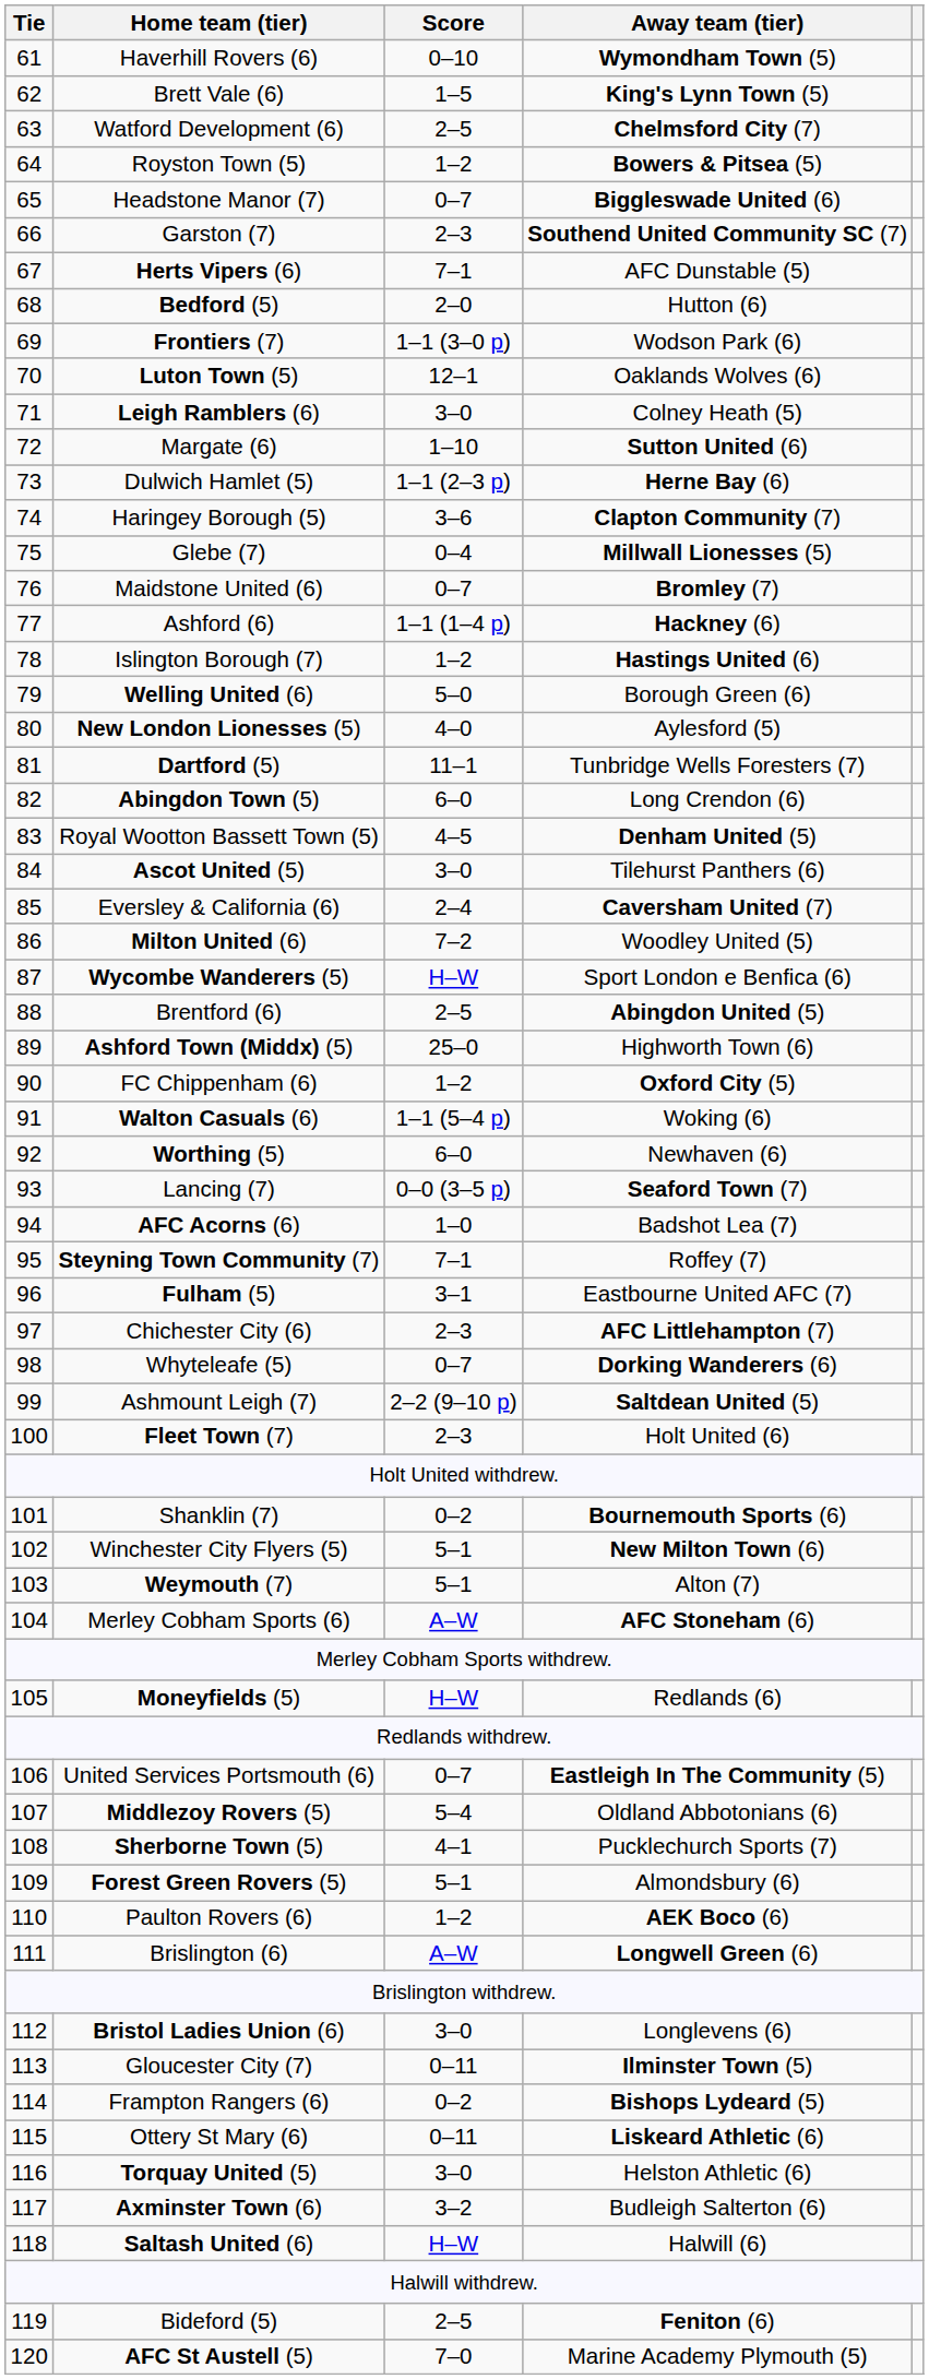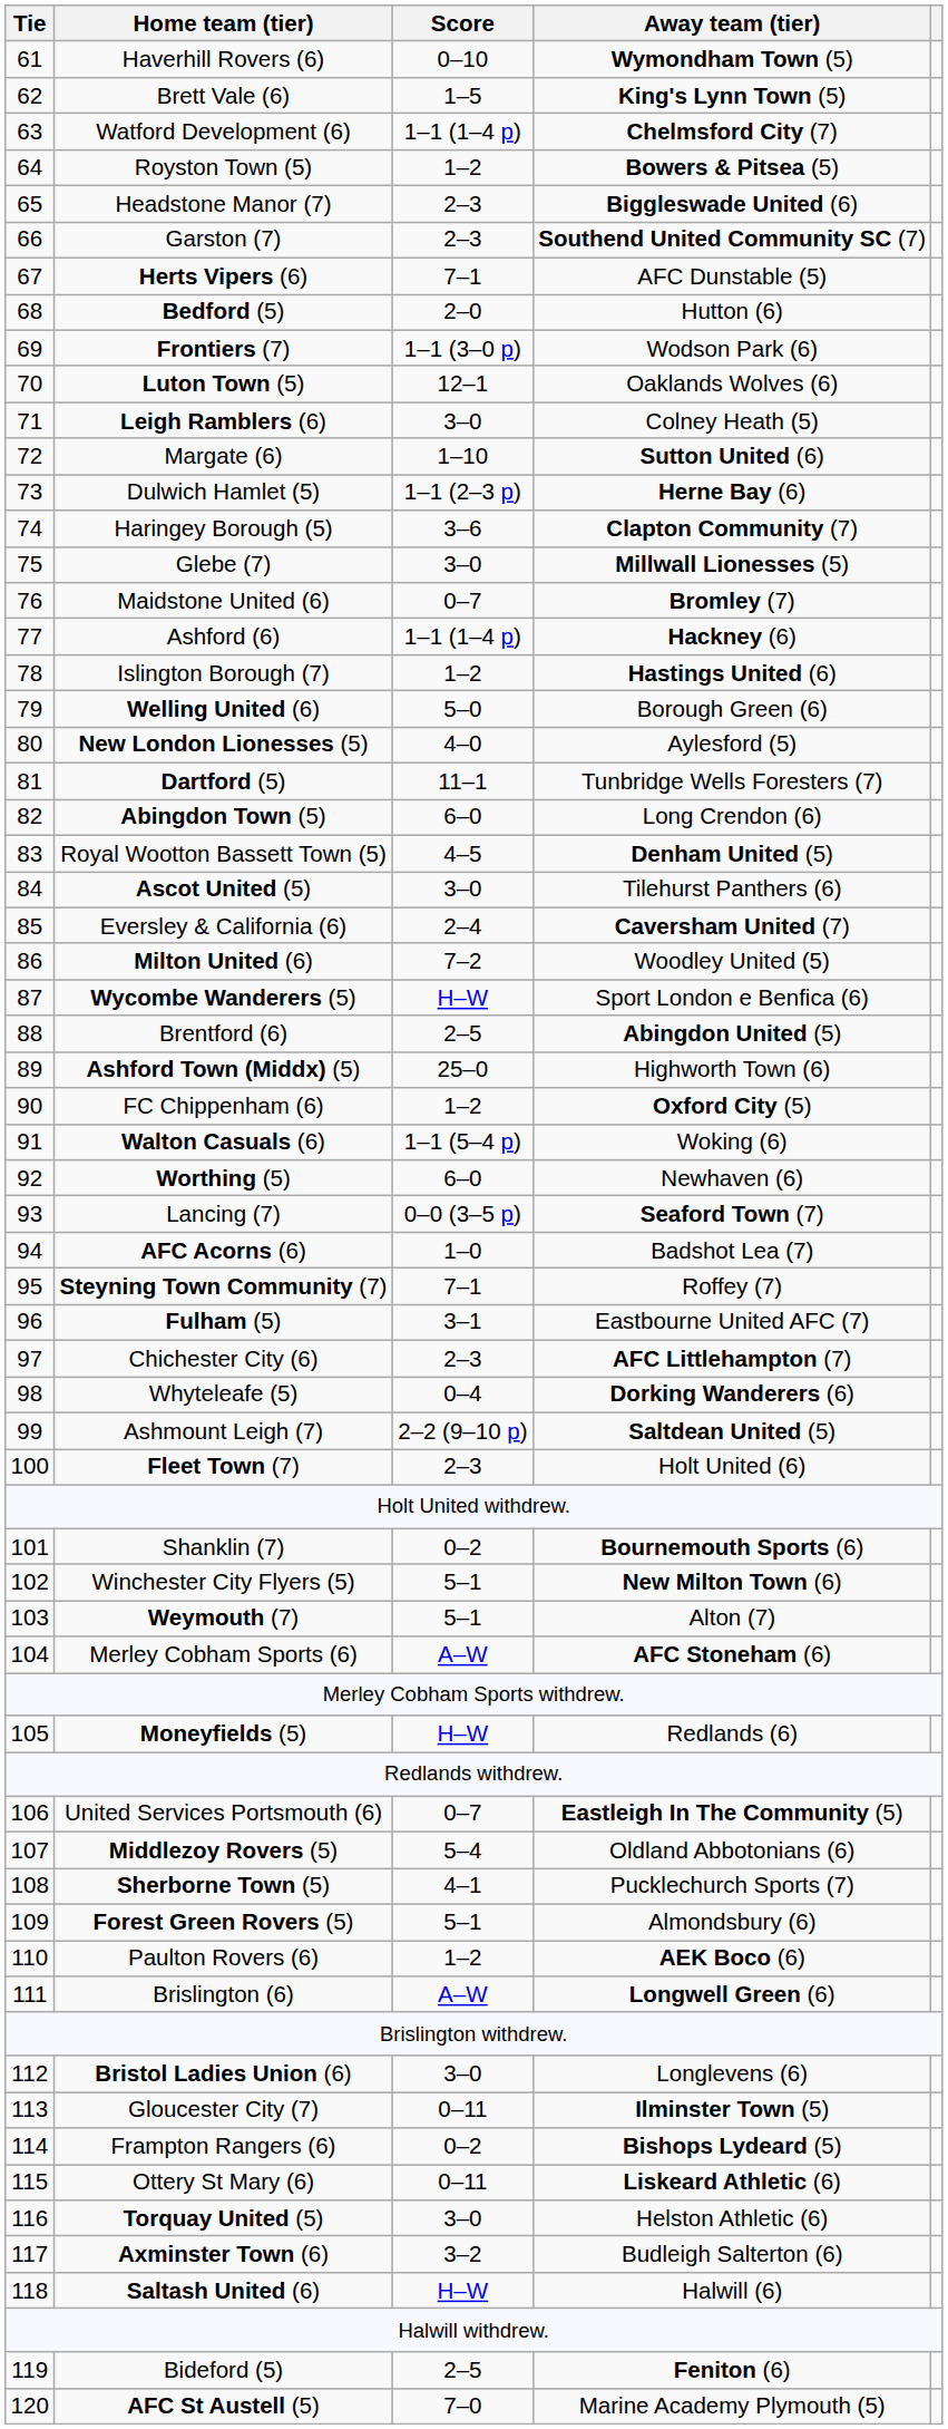 <table class="wikitable" style="text-align:center; font-size:85%">
 <tr>
 <th>Tie</th>
 <th>Home team (tier)</th>
 <th>Score</th>
 <th>Away team (tier)</th>
 <th></th>
 </tr>
 <tr>
 <td>61</td>
 <td>Haverhill Rovers (6)</td>
 <td>0–10</td>
 <td><strong>Wymondham Town</strong> (5)</td>
 <td></td>
 </tr>
 <tr>
 <td>62</td>
 <td>Brett Vale (6)</td>
 <td>1–5</td>
 <td><strong>King's Lynn Town</strong> (5)</td>
 <td></td>
 </tr>
 <tr>
 <td>63</td>
 <td>Watford Development (6)</td>
-<td>2–5</td>
+<td>1–1 (1–4 <a href='#'>p</a>)</td>
 <td><strong>Chelmsford City</strong> (7)</td>
 <td></td>
 </tr>
 <tr>
 <td>64</td>
 <td>Royston Town (5)</td>
 <td>1–2</td>
 <td><strong>Bowers & Pitsea</strong> (5)</td>
 <td></td>
 </tr>
 <tr>
 <td>65</td>
 <td>Headstone Manor (7)</td>
-<td>0–7</td>
+<td>2–3</td>
 <td><strong>Biggleswade United</strong> (6)</td>
 <td></td>
 </tr>
 <tr>
 <td>66</td>
 <td>Garston (7)</td>
 <td>2–3</td>
 <td><strong>Southend United Community SC</strong> (7)</td>
 <td></td>
 </tr>
 <tr>
 <td>67</td>
 <td><strong>Herts Vipers</strong> (6)</td>
 <td>7–1</td>
 <td>AFC Dunstable (5)</td>
 <td></td>
 </tr>
 <tr>
 <td>68</td>
 <td><strong>Bedford</strong> (5)</td>
 <td>2–0</td>
 <td>Hutton (6)</td>
 <td></td>
 </tr>
 <tr>
 <td>69</td>
 <td><strong>Frontiers</strong> (7)</td>
 <td>1–1 (3–0 <a href='#'>p</a>)</td>
 <td>Wodson Park (6)</td>
 <td></td>
 </tr>
 <tr>
 <td>70</td>
 <td><strong>Luton Town</strong> (5)</td>
 <td>12–1</td>
 <td>Oaklands Wolves (6)</td>
 <td></td>
 </tr>
 <tr>
 <td>71</td>
 <td><strong>Leigh Ramblers</strong> (6)</td>
 <td>3–0</td>
 <td>Colney Heath (5)</td>
 <td></td>
 </tr>
 <tr>
 <td>72</td>
 <td>Margate (6)</td>
 <td>1–10</td>
 <td><strong>Sutton United</strong> (6)</td>
 <td></td>
 </tr>
 <tr>
 <td>73</td>
 <td>Dulwich Hamlet (5)</td>
 <td>1–1 (2–3 <a href='#'>p</a>)</td>
 <td><strong>Herne Bay</strong> (6)</td>
 <td></td>
 </tr>
 <tr>
 <td>74</td>
 <td>Haringey Borough (5)</td>
 <td>3–6</td>
 <td><strong>Clapton Community</strong> (7)</td>
 <td></td>
 </tr>
 <tr>
 <td>75</td>
 <td>Glebe (7)</td>
-<td>0–4</td>
+<td>3–0</td>
 <td><strong>Millwall Lionesses</strong> (5)</td>
 <td></td>
 </tr>
 <tr>
 <td>76</td>
 <td>Maidstone United (6)</td>
 <td>0–7</td>
 <td><strong>Bromley</strong> (7)</td>
 <td></td>
 </tr>
 <tr>
 <td>77</td>
 <td>Ashford (6)</td>
 <td>1–1 (1–4 <a href='#'>p</a>)</td>
 <td><strong>Hackney</strong> (6)</td>
 <td></td>
 </tr>
 <tr>
 <td>78</td>
 <td>Islington Borough (7)</td>
 <td>1–2</td>
 <td><strong>Hastings United</strong> (6)</td>
 <td></td>
 </tr>
 <tr>
 <td>79</td>
 <td><strong>Welling United</strong> (6)</td>
 <td>5–0</td>
 <td>Borough Green (6)</td>
 <td></td>
 </tr>
 <tr>
 <td>80</td>
 <td><strong>New London Lionesses</strong> (5)</td>
 <td>4–0</td>
 <td>Aylesford (5)</td>
 <td></td>
 </tr>
 <tr>
 <td>81</td>
 <td><strong>Dartford</strong> (5)</td>
 <td>11–1</td>
 <td>Tunbridge Wells Foresters (7)</td>
 <td></td>
 </tr>
 <tr>
 <td>82</td>
 <td><strong>Abingdon Town</strong> (5)</td>
 <td>6–0</td>
 <td>Long Crendon (6)</td>
 <td></td>
 </tr>
 <tr>
 <td>83</td>
 <td>Royal Wootton Bassett Town (5)</td>
 <td>4–5</td>
 <td><strong>Denham United</strong> (5)</td>
 <td></td>
 </tr>
 <tr>
 <td>84</td>
 <td><strong>Ascot United</strong> (5)</td>
 <td>3–0</td>
 <td>Tilehurst Panthers (6)</td>
 <td></td>
 </tr>
 <tr>
 <td>85</td>
 <td>Eversley & California (6)</td>
 <td>2–4</td>
 <td><strong>Caversham United</strong> (7)</td>
 <td></td>
 </tr>
 <tr>
 <td>86</td>
 <td><strong>Milton United</strong> (6)</td>
 <td>7–2</td>
 <td>Woodley United (5)</td>
 <td></td>
 </tr>
 <tr>
 <td>87</td>
 <td><strong>Wycombe Wanderers</strong> (5)</td>
 <td><a href='#'>H–W</a></td>
 <td>Sport London e Benfica (6)</td>
 <td></td>
 </tr>
 <tr>
 <td>88</td>
 <td>Brentford (6)</td>
 <td>2–5</td>
 <td><strong>Abingdon United</strong> (5)</td>
 <td></td>
 </tr>
 <tr>
 <td>89</td>
 <td><strong>Ashford Town (Middx)</strong> (5)</td>
 <td>25–0</td>
 <td>Highworth Town (6)</td>
 <td></td>
 </tr>
 <tr>
 <td>90</td>
 <td>FC Chippenham (6)</td>
 <td>1–2</td>
 <td><strong>Oxford City</strong> (5)</td>
 <td></td>
 </tr>
 <tr>
 <td>91</td>
 <td><strong>Walton Casuals</strong> (6)</td>
 <td>1–1 (5–4 <a href='#'>p</a>)</td>
 <td>Woking (6)</td>
 <td></td>
 </tr>
 <tr>
 <td>92</td>
 <td><strong>Worthing</strong> (5)</td>
 <td>6–0</td>
 <td>Newhaven (6)</td>
 <td></td>
 </tr>
 <tr>
 <td>93</td>
 <td>Lancing (7)</td>
 <td>0–0 (3–5 <a href='#'>p</a>)</td>
 <td><strong>Seaford Town</strong> (7)</td>
 <td></td>
 </tr>
 <tr>
 <td>94</td>
 <td><strong>AFC Acorns</strong> (6)</td>
 <td>1–0</td>
 <td>Badshot Lea (7)</td>
 <td></td>
 </tr>
 <tr>
 <td>95</td>
 <td><strong>Steyning Town Community</strong> (7)</td>
 <td>7–1</td>
 <td>Roffey (7)</td>
 <td></td>
 </tr>
 <tr>
 <td>96</td>
 <td><strong>Fulham</strong> (5)</td>
 <td>3–1</td>
 <td>Eastbourne United AFC (7)</td>
 <td></td>
 </tr>
 <tr>
 <td>97</td>
 <td>Chichester City (6)</td>
 <td>2–3</td>
 <td><strong>AFC Littlehampton</strong> (7)</td>
 <td></td>
 </tr>
 <tr>
 <td>98</td>
 <td>Whyteleafe (5)</td>
-<td>0–7</td>
+<td>0–4</td>
 <td><strong>Dorking Wanderers</strong> (6)</td>
 <td></td>
 </tr>
 <tr>
 <td>99</td>
 <td>Ashmount Leigh (7)</td>
 <td>2–2 (9–10 <a href='#'>p</a>)</td>
 <td><strong>Saltdean United</strong> (5)</td>
 <td></td>
 </tr>
 <tr>
 <td>100</td>
 <td><strong>Fleet Town</strong> (7)</td>
 <td>2–3</td>
 <td>Holt United (6)</td>
 <td></td>
 </tr>
 <tr>
 <td colspan="5" style="background:GhostWhite; height:20px; text-align:center; font-size:90%">Holt United withdrew.</td>
 </tr>
 <tr>
 <td>101</td>
 <td>Shanklin (7)</td>
 <td>0–2</td>
 <td><strong>Bournemouth Sports</strong> (6)</td>
 <td></td>
 </tr>
 <tr>
 <td>102</td>
 <td>Winchester City Flyers (5)</td>
 <td>5–1</td>
 <td><strong>New Milton Town</strong> (6)</td>
 <td></td>
 </tr>
 <tr>
 <td>103</td>
 <td><strong>Weymouth</strong> (7)</td>
 <td>5–1</td>
 <td>Alton (7)</td>
 <td></td>
 </tr>
 <tr>
 <td>104</td>
 <td>Merley Cobham Sports (6)</td>
 <td><a href='#'>A–W</a></td>
 <td><strong>AFC Stoneham</strong> (6)</td>
 <td></td>
 </tr>
 <tr>
 <td colspan="5" style="background:GhostWhite; height:20px; text-align:center; font-size:90%">Merley Cobham Sports withdrew.</td>
 </tr>
 <tr>
 <td>105</td>
 <td><strong>Moneyfields</strong> (5)</td>
 <td><a href='#'>H–W</a></td>
 <td>Redlands (6)</td>
 <td></td>
 </tr>
 <tr>
 <td colspan="5" style="background:GhostWhite; height:20px; text-align:center; font-size:90%">Redlands withdrew.</td>
 </tr>
 <tr>
 <td>106</td>
 <td>United Services Portsmouth (6)</td>
 <td>0–7</td>
 <td><strong>Eastleigh In The Community</strong> (5)</td>
 <td></td>
 </tr>
 <tr>
 <td>107</td>
 <td><strong>Middlezoy Rovers</strong> (5)</td>
 <td>5–4</td>
 <td>Oldland Abbotonians (6)</td>
 <td></td>
 </tr>
 <tr>
 <td>108</td>
 <td><strong>Sherborne Town</strong> (5)</td>
 <td>4–1</td>
 <td>Pucklechurch Sports (7)</td>
 <td></td>
 </tr>
 <tr>
 <td>109</td>
 <td><strong>Forest Green Rovers</strong> (5)</td>
 <td>5–1</td>
 <td>Almondsbury (6)</td>
 <td></td>
 </tr>
 <tr>
 <td>110</td>
 <td>Paulton Rovers (6)</td>
 <td>1–2</td>
 <td><strong>AEK Boco</strong> (6)</td>
 <td></td>
 </tr>
 <tr>
 <td>111</td>
 <td>Brislington (6)</td>
 <td><a href='#'>A–W</a></td>
 <td><strong>Longwell Green</strong> (6)</td>
 <td></td>
 </tr>
 <tr>
 <td colspan="5" style="background:GhostWhite; height:20px; text-align:center; font-size:90%">Brislington withdrew.</td>
 </tr>
 <tr>
 <td>112</td>
 <td><strong>Bristol Ladies Union</strong> (6)</td>
 <td>3–0</td>
 <td>Longlevens (6)</td>
 <td></td>
 </tr>
 <tr>
 <td>113</td>
 <td>Gloucester City (7)</td>
 <td>0–11</td>
 <td><strong>Ilminster Town</strong> (5)</td>
 <td></td>
 </tr>
 <tr>
 <td>114</td>
 <td>Frampton Rangers (6)</td>
 <td>0–2</td>
 <td><strong>Bishops Lydeard</strong> (5)</td>
 <td></td>
 </tr>
 <tr>
 <td>115</td>
 <td>Ottery St Mary (6)</td>
 <td>0–11</td>
 <td><strong>Liskeard Athletic</strong> (6)</td>
 <td></td>
 </tr>
 <tr>
 <td>116</td>
 <td><strong>Torquay United</strong> (5)</td>
 <td>3–0</td>
 <td>Helston Athletic (6)</td>
 <td></td>
 </tr>
 <tr>
 <td>117</td>
 <td><strong>Axminster Town</strong> (6)</td>
 <td>3–2</td>
 <td>Budleigh Salterton (6)</td>
 <td></td>
 </tr>
 <tr>
 <td>118</td>
 <td><strong>Saltash United</strong> (6)</td>
 <td><a href='#'>H–W</a></td>
 <td>Halwill (6)</td>
 <td></td>
 </tr>
 <tr>
 <td colspan="5" style="background:GhostWhite; height:20px; text-align:center; font-size:90%">Halwill withdrew.</td>
 </tr>
 <tr>
 <td>119</td>
 <td>Bideford (5)</td>
 <td>2–5</td>
 <td><strong>Feniton</strong> (6)</td>
 <td></td>
 </tr>
 <tr>
 <td>120</td>
 <td><strong>AFC St Austell</strong> (5)</td>
 <td>7–0</td>
 <td>Marine Academy Plymouth (5)</td>
 <td></td>
 </tr>
 <tr>
 </tr>
 </table>
